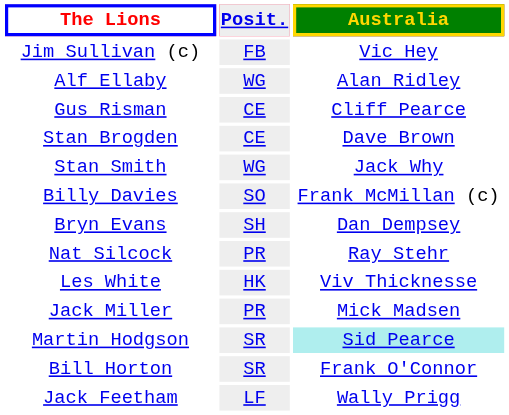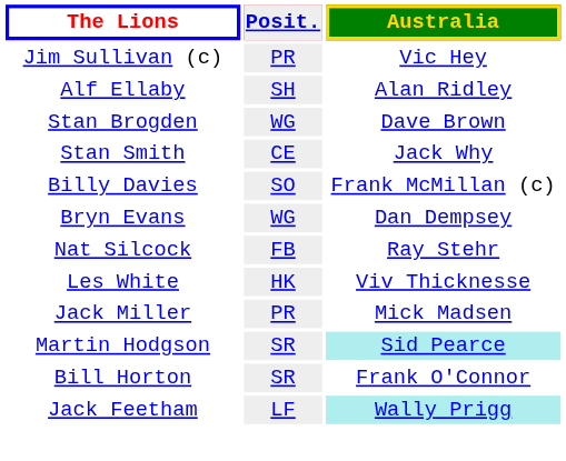 <table align=right style="font-size:90%; margin-left:1em">
 <tr bgcolor=#FF0033>
 <th align="centre" width="126" style="border: 2px solid blue; background: white; color: red">The Lions</th>
 <th align="center" style="background: #eeeeee; color: black"><a href='#'>Posit.</a></th>
 <th align="centre" width="126" style="border: 2px solid gold; background: green; color: gold">Australia</th>
 </tr>
 <tr>
 <td align="center"><a href='#'>Jim Sullivan</a> (c)</td>
-<td align="center" style="background: #eeeeee"><a href='#'>FB</a></td>
+<td align="center" style="background: #eeeeee"><a href='#'>PR</a></td>
 <td align="center"><a href='#'>Vic Hey</a></td>
 </tr>
 <tr>
 <td align="center"><a href='#'>Alf Ellaby</a></td>
-<td align="center" style="background: #eeeeee"><a href='#'>WG</a></td>
+<td align="center" style="background: #eeeeee"><a href='#'>SH</a></td>
 <td align="center"><a href='#'>Alan Ridley</a></td>
 </tr>
 <tr>
-<td align="center"><a href='#'>Gus Risman</a></td>
-<td align="center" style="background: #eeeeee"><a href='#'>CE</a></td>
-<td align="center"><a href='#'>Cliff Pearce</a></td>
-</tr>
-<tr>
 <td align="center"><a href='#'>Stan Brogden</a></td>
-<td align="center" style="background: #eeeeee"><a href='#'>CE</a></td>
+<td align="center" style="background: #eeeeee"><a href='#'>WG</a></td>
 <td align="center"><a href='#'>Dave Brown</a></td>
 </tr>
 <tr>
 <td align="center"><a href='#'>Stan Smith</a></td>
-<td align="center" style="background: #eeeeee"><a href='#'>WG</a></td>
+<td align="center" style="background: #eeeeee"><a href='#'>CE</a></td>
 <td align="center"><a href='#'>Jack Why</a></td>
 </tr>
 <tr>
 <td align="center"><a href='#'>Billy Davies</a></td>
 <td align="center" style="background: #eeeeee"><a href='#'>SO</a></td>
 <td align="center"><a href='#'>Frank McMillan</a> (c)</td>
 </tr>
 <tr>
 <td align="center"><a href='#'>Bryn Evans</a></td>
-<td align="center" style="background: #eeeeee"><a href='#'>SH</a></td>
+<td align="center" style="background: #eeeeee"><a href='#'>WG</a></td>
 <td align="center"><a href='#'>Dan Dempsey</a></td>
 </tr>
 <tr>
 <td align="center"><a href='#'>Nat Silcock</a></td>
-<td align="center" style="background: #eeeeee"><a href='#'>PR</a></td>
+<td align="center" style="background: #eeeeee"><a href='#'>FB</a></td>
 <td align="center"><a href='#'>Ray Stehr</a></td>
 </tr>
 <tr>
 <td align="center"><a href='#'>Les White</a></td>
 <td align="center" style="background: #eeeeee"><a href='#'>HK</a></td>
 <td align="center"><a href='#'>Viv Thicknesse</a></td>
 </tr>
 <tr>
 <td align="center"><a href='#'>Jack Miller</a></td>
 <td align="center" style="background: #eeeeee"><a href='#'>PR</a></td>
 <td align="center"><a href='#'>Mick Madsen</a></td>
 </tr>
 <tr>
 <td align="center"><a href='#'>Martin Hodgson</a></td>
 <td align="center" style="background: #eeeeee"><a href='#'>SR</a></td>
 <td align="center" style="background: paleturquoise;"><a href='#'>Sid Pearce</a></td>
 </tr>
 <tr>
 <td align="center"><a href='#'>Bill Horton</a></td>
 <td align="center" style="background: #eeeeee"><a href='#'>SR</a></td>
 <td align="center"><a href='#'>Frank O'Connor</a></td>
 </tr>
 <tr>
 <td align="center"><a href='#'>Jack Feetham</a></td>
 <td align="center" style="background: #eeeeee"><a href='#'>LF</a></td>
-<td align="center"><a href='#'>Wally Prigg</a></td>
+<td align="center" style="background: paleturquoise;"><a href='#'>Wally Prigg</a></td>
 </tr>
 </table>
